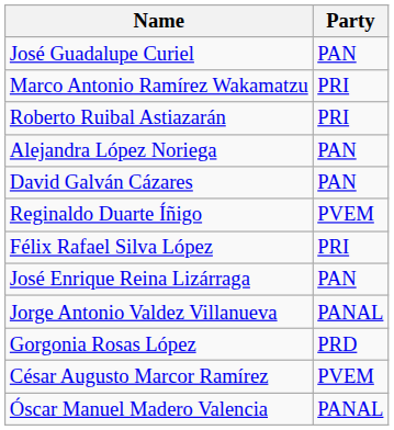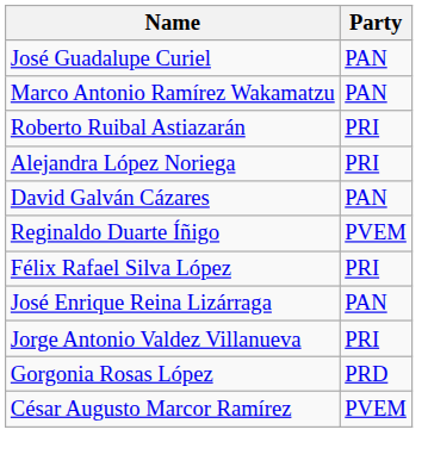 <table class="wikitable">
 <tr>
 <th>Name</th>
 <th>Party</th>
 </tr>
 <tr>
 <td><a href='#'>José Guadalupe Curiel</a></td>
 <td><a href='#'>PAN</a></td>
 </tr>
 <tr>
 <td><a href='#'>Marco Antonio Ramírez Wakamatzu</a></td>
-<td><a href='#'>PRI</a></td>
+<td><a href='#'>PAN</a></td>
 </tr>
 <tr>
 <td><a href='#'>Roberto Ruibal Astiazarán</a></td>
 <td><a href='#'>PRI</a></td>
 </tr>
 <tr>
 <td><a href='#'>Alejandra López Noriega</a></td>
-<td><a href='#'>PAN</a></td>
+<td><a href='#'>PRI</a></td>
 </tr>
 <tr>
 <td><a href='#'>David Galván Cázares</a></td>
 <td><a href='#'>PAN</a></td>
 </tr>
 <tr>
 <td><a href='#'>Reginaldo Duarte Íñigo</a></td>
 <td><a href='#'>PVEM</a></td>
 </tr>
 <tr>
 <td><a href='#'>Félix Rafael Silva López</a></td>
 <td><a href='#'>PRI</a></td>
 </tr>
 <tr>
 <td><a href='#'>José Enrique Reina Lizárraga</a></td>
 <td><a href='#'>PAN</a></td>
 </tr>
 <tr>
 <td><a href='#'>Jorge Antonio Valdez Villanueva</a></td>
-<td><a href='#'>PANAL</a></td>
+<td><a href='#'>PRI</a></td>
 </tr>
 <tr>
 <td><a href='#'>Gorgonia Rosas López</a></td>
 <td><a href='#'>PRD</a></td>
 </tr>
 <tr>
 <td><a href='#'>César Augusto Marcor Ramírez</a></td>
 <td><a href='#'>PVEM</a></td>
 </tr>
-<tr>
-<td><a href='#'>Óscar Manuel Madero Valencia</a></td>
-<td><a href='#'>PANAL</a></td>
-</tr>
 </table>
